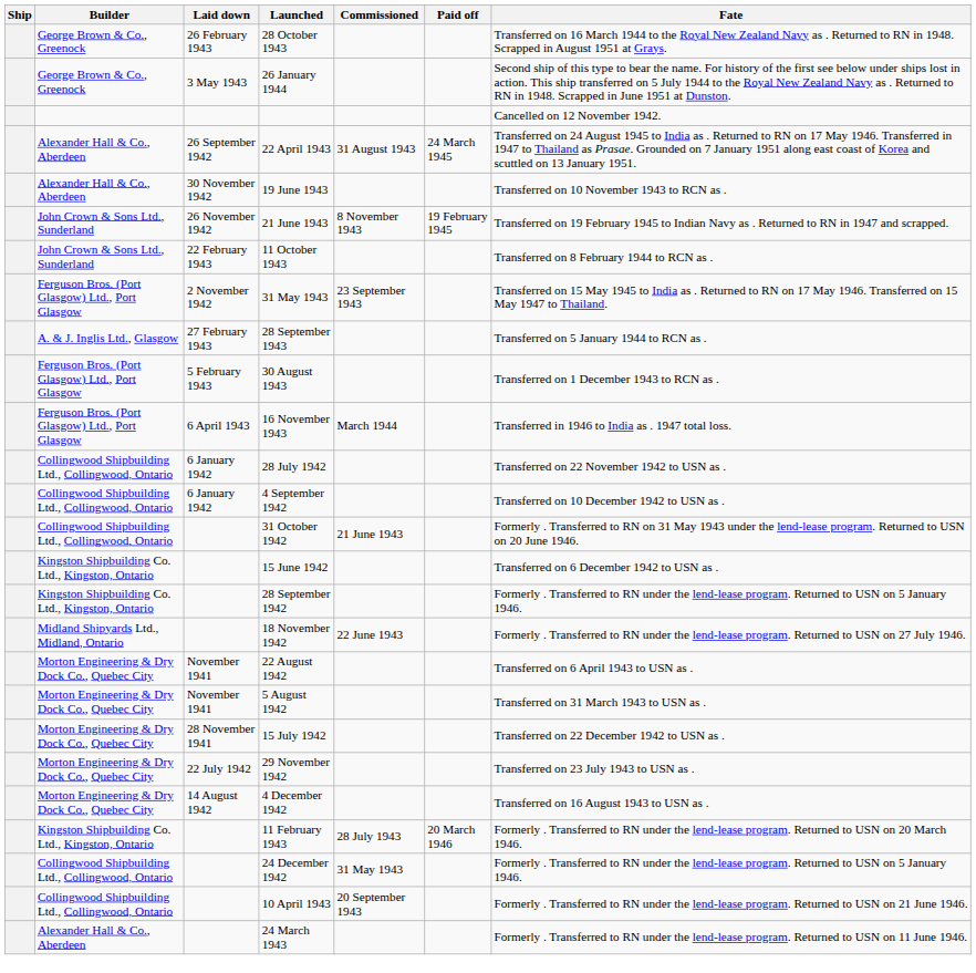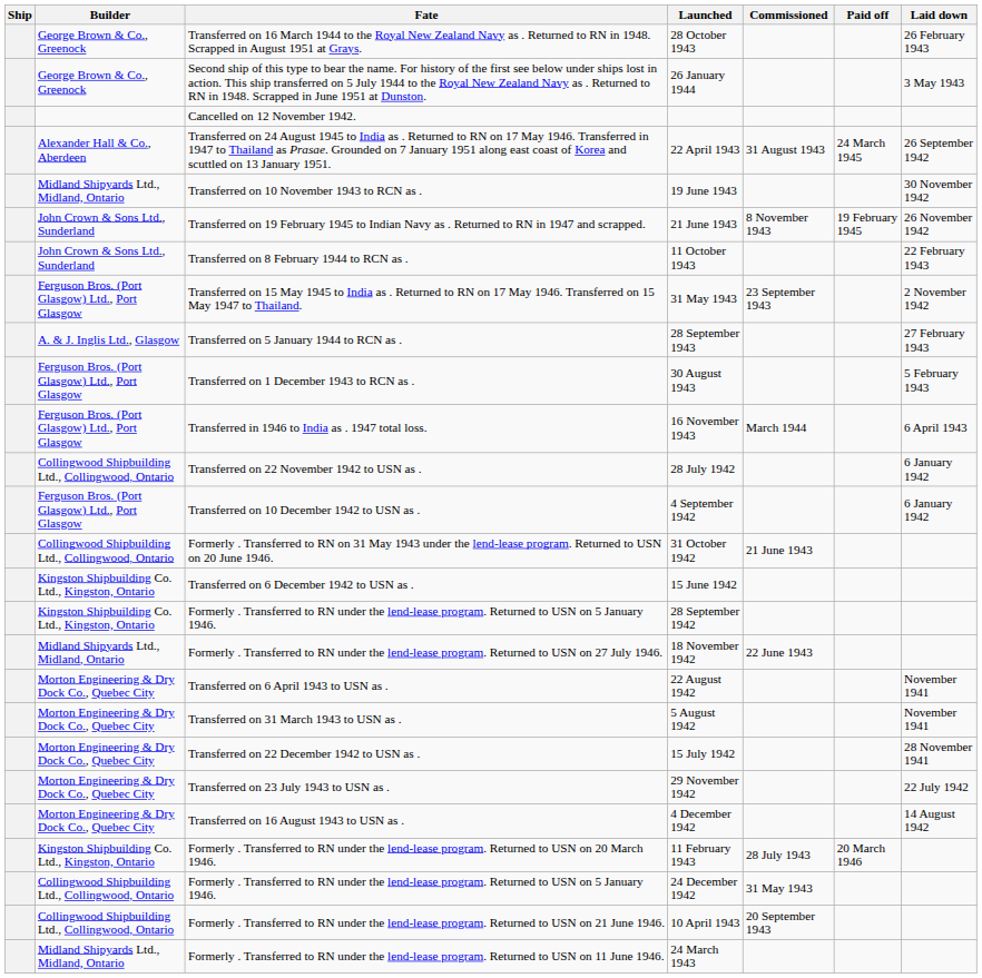 <table class="wikitable sortable plainrowheaders">
 <tr>
 <th scope="col">Ship</th>
 <th scope="col">Builder</th>
-<th scope="col">Laid down</th>
+<th scope="col">Fate</th>
 <th scope="col">Launched</th>
 <th scope="col">Commissioned</th>
 <th scope="col">Paid off</th>
-<th scope="col">Fate</th>
+<th scope="col">Laid down</th>
 </tr>
 <tr>
 <th scope="row"></th>
 <td><a href='#'>George Brown & Co.</a>, <a href='#'>Greenock</a></td>
-<td>26 February 1943</td>
+<td>Transferred on 16 March 1944 to the <a href='#'>Royal New Zealand Navy</a> as . Returned to RN in 1948. Scrapped in August 1951 at <a href='#'>Grays</a>.</td>
 <td>28 October 1943</td>
 <td></td>
 <td></td>
-<td>Transferred on 16 March 1944 to the <a href='#'>Royal New Zealand Navy</a> as . Returned to RN in 1948. Scrapped in August 1951 at <a href='#'>Grays</a>.</td>
+<td>26 February 1943</td>
 </tr>
 <tr>
 <th scope="row"></th>
 <td><a href='#'>George Brown & Co.</a>, <a href='#'>Greenock</a></td>
-<td>3 May 1943</td>
+<td>Second ship of this type to bear the name. For history of the first see below under ships lost in action. This ship transferred on 5 July 1944 to the <a href='#'>Royal New Zealand Navy</a> as . Returned to RN in 1948. Scrapped in June 1951 at <a href='#'>Dunston</a>.</td>
 <td>26 January 1944</td>
 <td></td>
 <td></td>
-<td>Second ship of this type to bear the name. For history of the first see below under ships lost in action. This ship transferred on 5 July 1944 to the <a href='#'>Royal New Zealand Navy</a> as . Returned to RN in 1948. Scrapped in June 1951 at <a href='#'>Dunston</a>.</td>
+<td>3 May 1943</td>
 </tr>
 <tr>
 <th scope="row"></th>
 <td></td>
+<td>Cancelled on 12 November 1942.</td>
 <td></td>
 <td></td>
 <td></td>
 <td></td>
-<td>Cancelled on 12 November 1942.</td>
 </tr>
 <tr>
 <th scope="row"></th>
 <td><a href='#'>Alexander Hall & Co.</a>, <a href='#'>Aberdeen</a></td>
-<td>26 September 1942</td>
+<td>Transferred on 24 August 1945 to <a href='#'>India</a> as . Returned to RN on 17 May 1946. Transferred in 1947 to <a href='#'>Thailand</a> as <em>Prasae</em>. Grounded on 7 January 1951 along east coast of <a href='#'>Korea</a> and scuttled on 13 January 1951.</td>
 <td>22 April 1943</td>
 <td>31 August 1943</td>
 <td>24 March 1945</td>
-<td>Transferred on 24 August 1945 to <a href='#'>India</a> as . Returned to RN on 17 May 1946. Transferred in 1947 to <a href='#'>Thailand</a> as <em>Prasae</em>. Grounded on 7 January 1951 along east coast of <a href='#'>Korea</a> and scuttled on 13 January 1951.</td>
+<td>26 September 1942</td>
 </tr>
 <tr>
 <th scope="row"></th>
-<td><a href='#'>Alexander Hall & Co.</a>, <a href='#'>Aberdeen</a></td>
-<td>30 November 1942</td>
+<td><a href='#'>Midland Shipyards</a> Ltd., <a href='#'>Midland, Ontario</a></td>
+<td>Transferred on 10 November 1943 to RCN as .</td>
 <td>19 June 1943</td>
 <td></td>
 <td></td>
-<td>Transferred on 10 November 1943 to RCN as .</td>
+<td>30 November 1942</td>
 </tr>
 <tr>
 <th scope="row"></th>
 <td><a href='#'>John Crown & Sons Ltd.</a>, <a href='#'>Sunderland</a></td>
-<td>26 November 1942</td>
+<td>Transferred on 19 February 1945 to Indian Navy as . Returned to RN in 1947 and scrapped.</td>
 <td>21 June 1943</td>
 <td>8 November 1943</td>
 <td>19 February 1945</td>
-<td>Transferred on 19 February 1945 to Indian Navy as . Returned to RN in 1947 and scrapped.</td>
+<td>26 November 1942</td>
 </tr>
 <tr>
 <th scope="row"></th>
 <td><a href='#'>John Crown & Sons Ltd.</a>, <a href='#'>Sunderland</a></td>
-<td>22 February 1943</td>
+<td>Transferred on 8 February 1944 to RCN as .</td>
 <td>11 October 1943</td>
 <td></td>
 <td></td>
-<td>Transferred on 8 February 1944 to RCN as .</td>
+<td>22 February 1943</td>
 </tr>
 <tr>
 <th scope="row"></th>
 <td><a href='#'>Ferguson Bros. (Port Glasgow) Ltd.</a>, <a href='#'>Port Glasgow</a></td>
-<td>2 November 1942</td>
+<td>Transferred on 15 May 1945 to <a href='#'>India</a> as . Returned to RN on 17 May 1946. Transferred on 15 May 1947 to <a href='#'>Thailand</a>.</td>
 <td>31 May 1943</td>
 <td>23 September 1943</td>
 <td></td>
-<td>Transferred on 15 May 1945 to <a href='#'>India</a> as . Returned to RN on 17 May 1946. Transferred on 15 May 1947 to <a href='#'>Thailand</a>.</td>
+<td>2 November 1942</td>
 </tr>
 <tr>
 <th scope="row"></th>
 <td><a href='#'>A. & J. Inglis Ltd.</a>, <a href='#'>Glasgow</a></td>
-<td>27 February 1943</td>
+<td>Transferred on 5 January 1944 to RCN as .</td>
 <td>28 September 1943</td>
 <td></td>
 <td></td>
-<td>Transferred on 5 January 1944 to RCN as .</td>
+<td>27 February 1943</td>
 </tr>
 <tr>
 <th scope="row"></th>
 <td><a href='#'>Ferguson Bros. (Port Glasgow) Ltd.</a>, <a href='#'>Port Glasgow</a></td>
-<td>5 February 1943</td>
+<td>Transferred on 1 December 1943 to RCN as .</td>
 <td>30 August 1943</td>
 <td></td>
 <td></td>
-<td>Transferred on 1 December 1943 to RCN as .</td>
+<td>5 February 1943</td>
 </tr>
 <tr>
 <th scope="row"></th>
 <td><a href='#'>Ferguson Bros. (Port Glasgow) Ltd.</a>, <a href='#'>Port Glasgow</a></td>
-<td>6 April 1943</td>
+<td>Transferred in 1946 to <a href='#'>India</a> as . 1947 total loss.</td>
 <td>16 November 1943</td>
 <td>March 1944</td>
 <td></td>
-<td>Transferred in 1946 to <a href='#'>India</a> as . 1947 total loss.</td>
+<td>6 April 1943</td>
 </tr>
 <tr>
 <th scope="row"></th>
 <td><a href='#'>Collingwood Shipbuilding</a> Ltd., <a href='#'>Collingwood, Ontario</a></td>
-<td>6 January 1942</td>
+<td>Transferred on 22 November 1942 to USN as .</td>
 <td>28 July 1942</td>
 <td></td>
 <td></td>
-<td>Transferred on 22 November 1942 to USN as .</td>
+<td>6 January 1942</td>
+</tr>
+<tr>
+<th scope="row"></th>
+<td><a href='#'>Ferguson Bros. (Port Glasgow) Ltd.</a>, <a href='#'>Port Glasgow</a></td>
+<td>Transferred on 10 December 1942 to USN as .</td>
+<td>4 September 1942</td>
+<td></td>
+<td></td>
+<td>6 January 1942</td>
 </tr>
 <tr>
 <th scope="row"></th>
 <td><a href='#'>Collingwood Shipbuilding</a> Ltd., <a href='#'>Collingwood, Ontario</a></td>
-<td>6 January 1942</td>
-<td>4 September 1942</td>
+<td>Formerly . Transferred to RN on 31 May 1943 under the <a href='#'>lend-lease program</a>. Returned to USN on 20 June 1946.</td>
+<td>31 October 1942</td>
+<td>21 June 1943</td>
 <td></td>
 <td></td>
-<td>Transferred on 10 December 1942 to USN as .</td>
+</tr>
+<tr>
+<th scope="row"></th>
+<td><a href='#'>Kingston Shipbuilding</a> Co. Ltd., <a href='#'>Kingston, Ontario</a></td>
+<td>Transferred on 6 December 1942 to USN as .</td>
+<td>15 June 1942</td>
+<td></td>
+<td></td>
+<td></td>
+</tr>
+<tr>
+<th scope="row"></th>
+<td><a href='#'>Kingston Shipbuilding</a> Co. Ltd., <a href='#'>Kingston, Ontario</a></td>
+<td>Formerly . Transferred to RN under the <a href='#'>lend-lease program</a>. Returned to USN on 5 January 1946.</td>
+<td>28 September 1942</td>
+<td></td>
+<td></td>
+<td></td>
+</tr>
+<tr>
+<th scope="row"></th>
+<td><a href='#'>Midland Shipyards</a> Ltd., <a href='#'>Midland, Ontario</a></td>
+<td>Formerly . Transferred to RN under the <a href='#'>lend-lease program</a>. Returned to USN on 27 July 1946.</td>
+<td>18 November 1942</td>
+<td>22 June 1943</td>
+<td></td>
+<td></td>
+</tr>
+<tr>
+<th scope="row"></th>
+<td><a href='#'>Morton Engineering & Dry Dock Co.</a>, <a href='#'>Quebec City</a></td>
+<td>Transferred on 6 April 1943 to USN as .</td>
+<td>22 August 1942</td>
+<td></td>
+<td></td>
+<td>November 1941</td>
+</tr>
+<tr>
+<th scope="row"></th>
+<td><a href='#'>Morton Engineering & Dry Dock Co.</a>, <a href='#'>Quebec City</a></td>
+<td>Transferred on 31 March 1943 to USN as .</td>
+<td>5 August 1942</td>
+<td></td>
+<td></td>
+<td>November 1941</td>
+</tr>
+<tr>
+<th scope="row"></th>
+<td><a href='#'>Morton Engineering & Dry Dock Co.</a>, <a href='#'>Quebec City</a></td>
+<td>Transferred on 22 December 1942 to USN as .</td>
+<td>15 July 1942</td>
+<td></td>
+<td></td>
+<td>28 November 1941</td>
+</tr>
+<tr>
+<th scope="row"></th>
+<td><a href='#'>Morton Engineering & Dry Dock Co.</a>, <a href='#'>Quebec City</a></td>
+<td>Transferred on 23 July 1943 to USN as .</td>
+<td>29 November 1942</td>
+<td></td>
+<td></td>
+<td>22 July 1942</td>
+</tr>
+<tr>
+<th scope="row"></th>
+<td><a href='#'>Morton Engineering & Dry Dock Co.</a>, <a href='#'>Quebec City</a></td>
+<td>Transferred on 16 August 1943 to USN as .</td>
+<td>4 December 1942</td>
+<td></td>
+<td></td>
+<td>14 August 1942</td>
+</tr>
+<tr>
+<th scope="row"></th>
+<td><a href='#'>Kingston Shipbuilding</a> Co. Ltd., <a href='#'>Kingston, Ontario</a></td>
+<td>Formerly . Transferred to RN under the <a href='#'>lend-lease program</a>. Returned to USN on 20 March 1946.</td>
+<td>11 February 1943</td>
+<td>28 July 1943</td>
+<td>20 March 1946</td>
+<td></td>
 </tr>
 <tr>
 <th scope="row"></th>
 <td><a href='#'>Collingwood Shipbuilding</a> Ltd., <a href='#'>Collingwood, Ontario</a></td>
+<td>Formerly . Transferred to RN under the <a href='#'>lend-lease program</a>. Returned to USN on 5 January 1946.</td>
+<td>24 December 1942</td>
+<td>31 May 1943</td>
 <td></td>
-<td>31 October 1942</td>
-<td>21 June 1943</td>
 <td></td>
-<td>Formerly . Transferred to RN on 31 May 1943 under the <a href='#'>lend-lease program</a>. Returned to USN on 20 June 1946.</td>
 </tr>
 <tr>
 <th scope="row"></th>
-<td><a href='#'>Kingston Shipbuilding</a> Co. Ltd., <a href='#'>Kingston, Ontario</a></td>
-<td></td>
-<td>15 June 1942</td>
+<td><a href='#'>Collingwood Shipbuilding</a> Ltd., <a href='#'>Collingwood, Ontario</a></td>
+<td>Formerly . Transferred to RN under the <a href='#'>lend-lease program</a>. Returned to USN on 21 June 1946.</td>
+<td>10 April 1943</td>
+<td>20 September 1943</td>
 <td></td>
 <td></td>
-<td>Transferred on 6 December 1942 to USN as .</td>
-</tr>
-<tr>
-<th scope="row"></th>
-<td><a href='#'>Kingston Shipbuilding</a> Co. Ltd., <a href='#'>Kingston, Ontario</a></td>
-<td></td>
-<td>28 September 1942</td>
-<td></td>
-<td></td>
-<td>Formerly . Transferred to RN under the <a href='#'>lend-lease program</a>. Returned to USN on 5 January 1946.</td>
 </tr>
 <tr>
 <th scope="row"></th>
 <td><a href='#'>Midland Shipyards</a> Ltd., <a href='#'>Midland, Ontario</a></td>
-<td></td>
-<td>18 November 1942</td>
-<td>22 June 1943</td>
-<td></td>
-<td>Formerly . Transferred to RN under the <a href='#'>lend-lease program</a>. Returned to USN on 27 July 1946.</td>
-</tr>
-<tr>
-<th scope="row"></th>
-<td><a href='#'>Morton Engineering & Dry Dock Co.</a>, <a href='#'>Quebec City</a></td>
-<td>November 1941</td>
-<td>22 August 1942</td>
-<td></td>
-<td></td>
-<td>Transferred on 6 April 1943 to USN as .</td>
-</tr>
-<tr>
-<th scope="row"></th>
-<td><a href='#'>Morton Engineering & Dry Dock Co.</a>, <a href='#'>Quebec City</a></td>
-<td>November 1941</td>
-<td>5 August 1942</td>
-<td></td>
-<td></td>
-<td>Transferred on 31 March 1943 to USN as .</td>
-</tr>
-<tr>
-<th scope="row"></th>
-<td><a href='#'>Morton Engineering & Dry Dock Co.</a>, <a href='#'>Quebec City</a></td>
-<td>28 November 1941</td>
-<td>15 July 1942</td>
-<td></td>
-<td></td>
-<td>Transferred on 22 December 1942 to USN as .</td>
-</tr>
-<tr>
-<th scope="row"></th>
-<td><a href='#'>Morton Engineering & Dry Dock Co.</a>, <a href='#'>Quebec City</a></td>
-<td>22 July 1942</td>
-<td>29 November 1942</td>
-<td></td>
-<td></td>
-<td>Transferred on 23 July 1943 to USN as .</td>
-</tr>
-<tr>
-<th scope="row"></th>
-<td><a href='#'>Morton Engineering & Dry Dock Co.</a>, <a href='#'>Quebec City</a></td>
-<td>14 August 1942</td>
-<td>4 December 1942</td>
-<td></td>
-<td></td>
-<td>Transferred on 16 August 1943 to USN as .</td>
-</tr>
-<tr>
-<th scope="row"></th>
-<td><a href='#'>Kingston Shipbuilding</a> Co. Ltd., <a href='#'>Kingston, Ontario</a></td>
-<td></td>
-<td>11 February 1943</td>
-<td>28 July 1943</td>
-<td>20 March 1946</td>
-<td>Formerly . Transferred to RN under the <a href='#'>lend-lease program</a>. Returned to USN on 20 March 1946.</td>
-</tr>
-<tr>
-<th scope="row"></th>
-<td><a href='#'>Collingwood Shipbuilding</a> Ltd., <a href='#'>Collingwood, Ontario</a></td>
-<td></td>
-<td>24 December 1942</td>
-<td>31 May 1943</td>
-<td></td>
-<td>Formerly . Transferred to RN under the <a href='#'>lend-lease program</a>. Returned to USN on 5 January 1946.</td>
-</tr>
-<tr>
-<th scope="row"></th>
-<td><a href='#'>Collingwood Shipbuilding</a> Ltd., <a href='#'>Collingwood, Ontario</a></td>
-<td></td>
-<td>10 April 1943</td>
-<td>20 September 1943</td>
-<td></td>
-<td>Formerly . Transferred to RN under the <a href='#'>lend-lease program</a>. Returned to USN on 21 June 1946.</td>
-</tr>
-<tr>
-<th scope="row"></th>
-<td><a href='#'>Alexander Hall & Co.</a>, <a href='#'>Aberdeen</a></td>
-<td></td>
+<td>Formerly . Transferred to RN under the <a href='#'>lend-lease program</a>. Returned to USN on 11 June 1946.</td>
 <td>24 March 1943</td>
 <td></td>
 <td></td>
-<td>Formerly . Transferred to RN under the <a href='#'>lend-lease program</a>. Returned to USN on 11 June 1946.</td>
+<td></td>
 </tr>
 </table>
